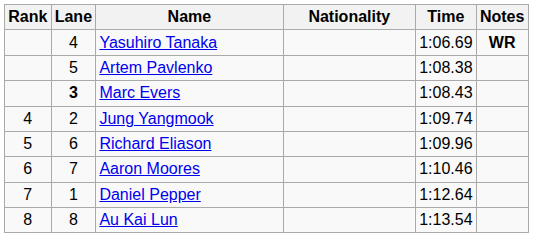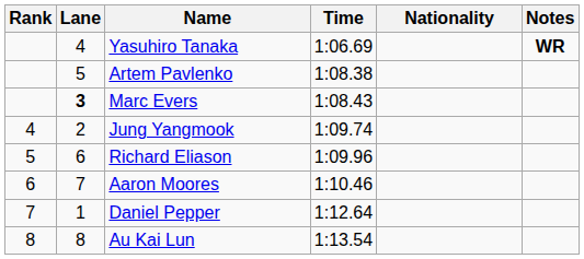 <table class="wikitable sortable" style="text-align:center">
 <tr>
 <th>Rank</th>
 <th>Lane</th>
 <th style="width:180px">Name</th>
+<th>Time</th>
 <th style="width:125px">Nationality</th>
-<th>Time</th>
 <th>Notes</th>
 </tr>
 <tr>
 <td></td>
 <td>4</td>
 <td style="text-align:left;"><a href='#'>Yasuhiro Tanaka</a></td>
+<td>1:06.69</td>
 <td style="text-align:left;"></td>
-<td>1:06.69</td>
 <td><strong>WR</strong></td>
 </tr>
 <tr>
 <td></td>
 <td>5</td>
 <td style="text-align:left;"><a href='#'>Artem Pavlenko</a></td>
+<td>1:08.38</td>
 <td style="text-align:left;"></td>
-<td>1:08.38</td>
 <td></td>
 </tr>
 <tr>
 <td></td>
 <td><strong>3</strong></td>
 <td style="text-align:left;"><a href='#'>Marc Evers</a></td>
+<td>1:08.43</td>
 <td style="text-align:left;"></td>
-<td>1:08.43</td>
 <td></td>
 </tr>
 <tr>
 <td>4</td>
 <td>2</td>
 <td style="text-align:left;"><a href='#'>Jung Yangmook</a></td>
+<td>1:09.74</td>
 <td style="text-align:left;"></td>
-<td>1:09.74</td>
 <td></td>
 </tr>
 <tr>
 <td>5</td>
 <td>6</td>
 <td style="text-align:left;"><a href='#'>Richard Eliason</a></td>
+<td>1:09.96</td>
 <td style="text-align:left;"></td>
-<td>1:09.96</td>
 <td></td>
 </tr>
 <tr>
 <td>6</td>
 <td>7</td>
 <td style="text-align:left;"><a href='#'>Aaron Moores</a></td>
+<td>1:10.46</td>
 <td style="text-align:left;"></td>
-<td>1:10.46</td>
 <td></td>
 </tr>
 <tr>
 <td>7</td>
 <td>1</td>
 <td style="text-align:left;"><a href='#'>Daniel Pepper</a></td>
+<td>1:12.64</td>
 <td style="text-align:left;"></td>
-<td>1:12.64</td>
 <td></td>
 </tr>
 <tr>
 <td>8</td>
 <td>8</td>
 <td style="text-align:left;"><a href='#'>Au Kai Lun</a></td>
+<td>1:13.54</td>
 <td style="text-align:left;"></td>
-<td>1:13.54</td>
 <td></td>
 </tr>
 </table>
